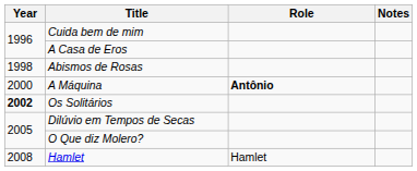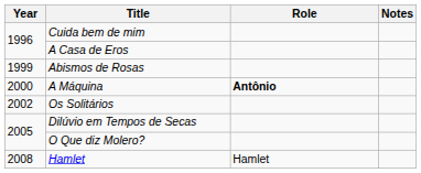 <table class = "wikitable sortable">
 <tr>
 <th width="50">Year</th>
 <th width="250">Title</th>
 <th width="200">Role</th>
 <th class="unsortable">Notes</th>
 </tr>
 <tr>
 <td rowspan="2">1996</td>
 <td><em>Cuida bem de mim</em></td>
 <td></td>
 <td></td>
 </tr>
 <tr>
 <td><em>A Casa de Eros</em></td>
 <td></td>
 <td></td>
 </tr>
 <tr>
-<td>1998</td>
+<td>1999</td>
 <td><em>Abismos de Rosas</em></td>
 <td></td>
 <td></td>
 </tr>
 <tr>
 <td>2000</td>
 <td><em>A Máquina</em></td>
 <td><strong>Antônio</strong></td>
 <td></td>
 </tr>
 <tr>
-<td><strong>2002</strong></td>
+<td>2002</td>
 <td><em>Os Solitários</em></td>
 <td></td>
 <td></td>
 </tr>
 <tr>
 <td rowspan="2">2005</td>
 <td><em>Dilúvio em Tempos de Secas</em></td>
 <td></td>
 <td></td>
 </tr>
 <tr>
 <td><em>O Que diz Molero?</em></td>
 <td></td>
 <td></td>
 </tr>
 <tr>
 <td>2008</td>
 <td><em><a href='#'>Hamlet</a></em></td>
 <td>Hamlet</td>
 <td></td>
 </tr>
 </table>
